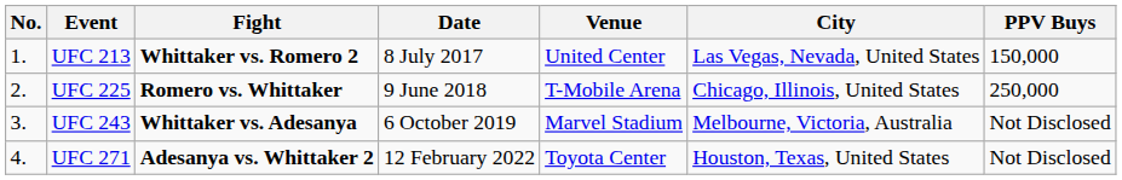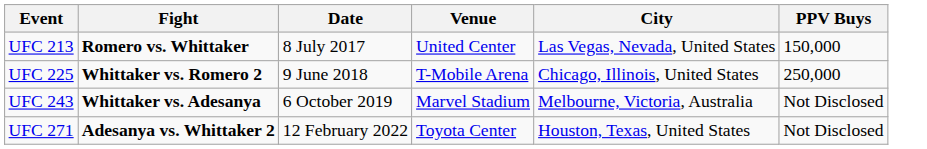 <table class="wikitable">
 <tr>
-<th>No.</th>
 <th>Event</th>
 <th>Fight</th>
 <th>Date</th>
 <th>Venue</th>
 <th>City</th>
 <th>PPV Buys</th>
 </tr>
 <tr>
-<td>1.</td>
 <td><a href='#'>UFC 213</a></td>
-<td><strong>Whittaker vs. Romero 2</strong></td>
+<td><strong>Romero vs. Whittaker</strong></td>
 <td>8 July 2017</td>
 <td><a href='#'>United Center</a></td>
 <td><a href='#'>Las Vegas, Nevada</a>, United States</td>
 <td>150,000</td>
 </tr>
 <tr>
-<td>2.</td>
 <td><a href='#'>UFC 225</a></td>
-<td><strong>Romero vs. Whittaker</strong></td>
+<td><strong>Whittaker vs. Romero 2</strong></td>
 <td>9 June 2018</td>
 <td><a href='#'>T-Mobile Arena</a></td>
 <td><a href='#'>Chicago, Illinois</a>, United States</td>
 <td>250,000</td>
 </tr>
 <tr>
-<td>3.</td>
 <td><a href='#'>UFC 243</a></td>
 <td><strong>Whittaker vs. Adesanya</strong></td>
 <td>6 October 2019</td>
 <td><a href='#'>Marvel Stadium</a></td>
 <td><a href='#'>Melbourne, Victoria</a>, Australia</td>
 <td>Not Disclosed</td>
 </tr>
 <tr>
-<td>4.</td>
 <td><a href='#'>UFC 271</a></td>
 <td><strong>Adesanya vs. Whittaker 2</strong></td>
 <td>12 February 2022</td>
 <td><a href='#'>Toyota Center</a></td>
 <td><a href='#'>Houston, Texas</a>, United States</td>
 <td>Not Disclosed</td>
 </tr>
 </table>
